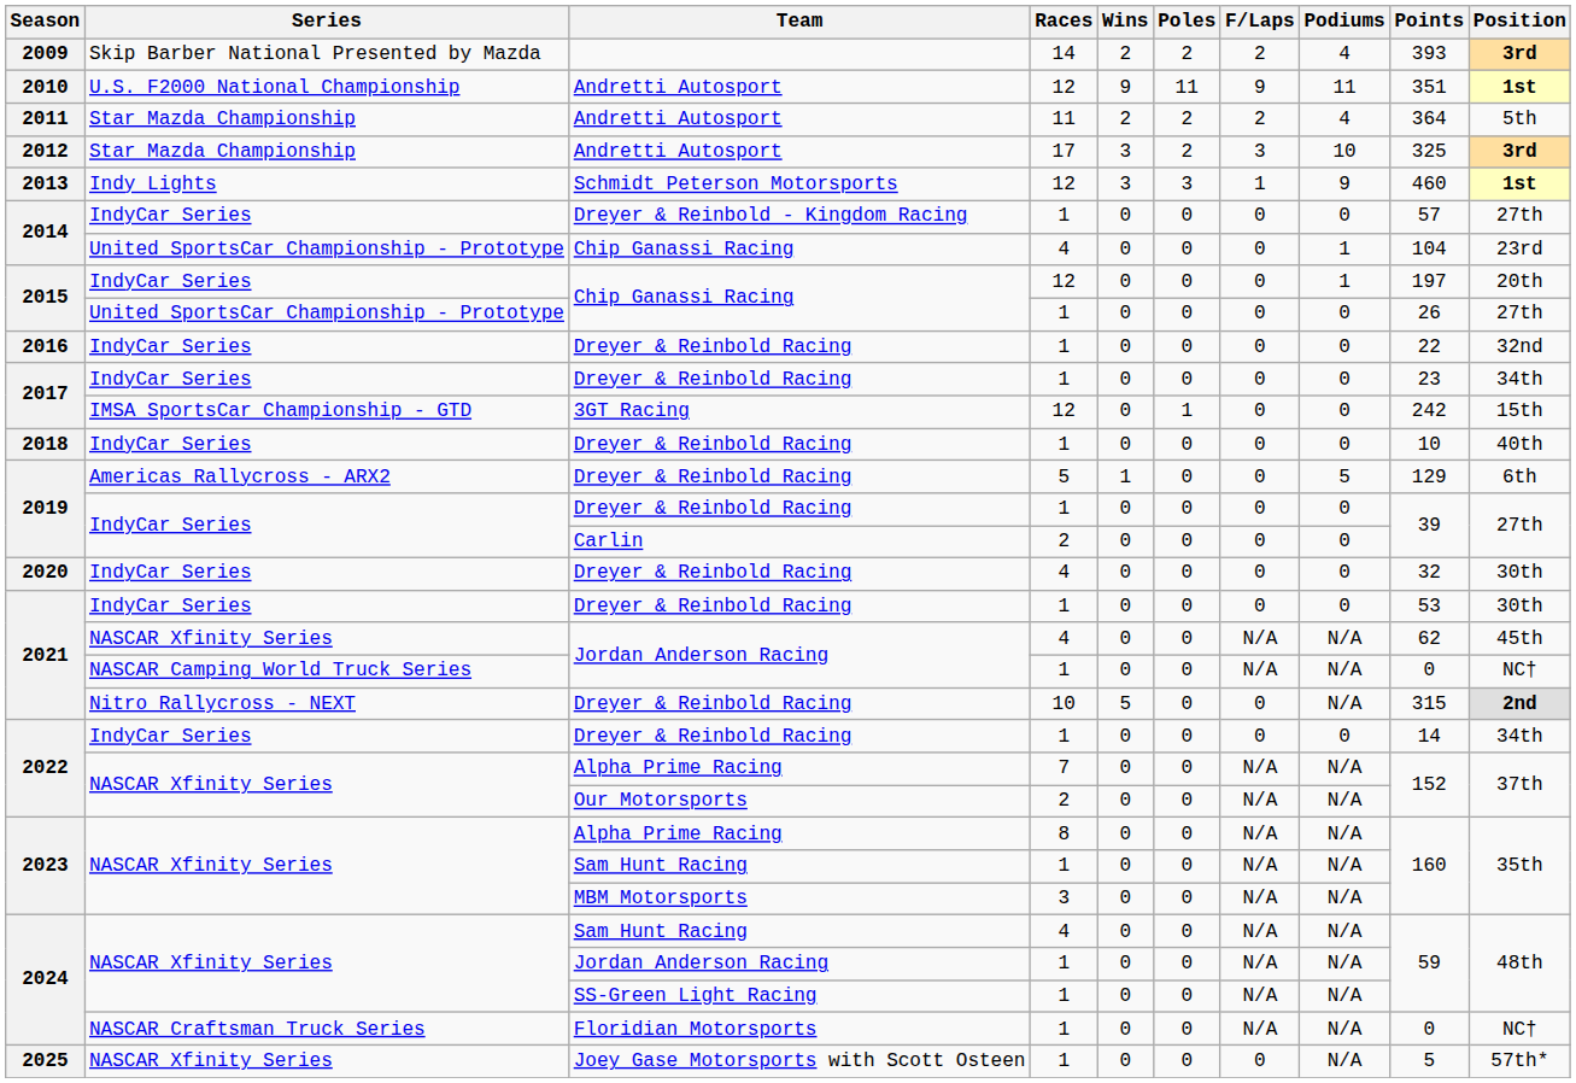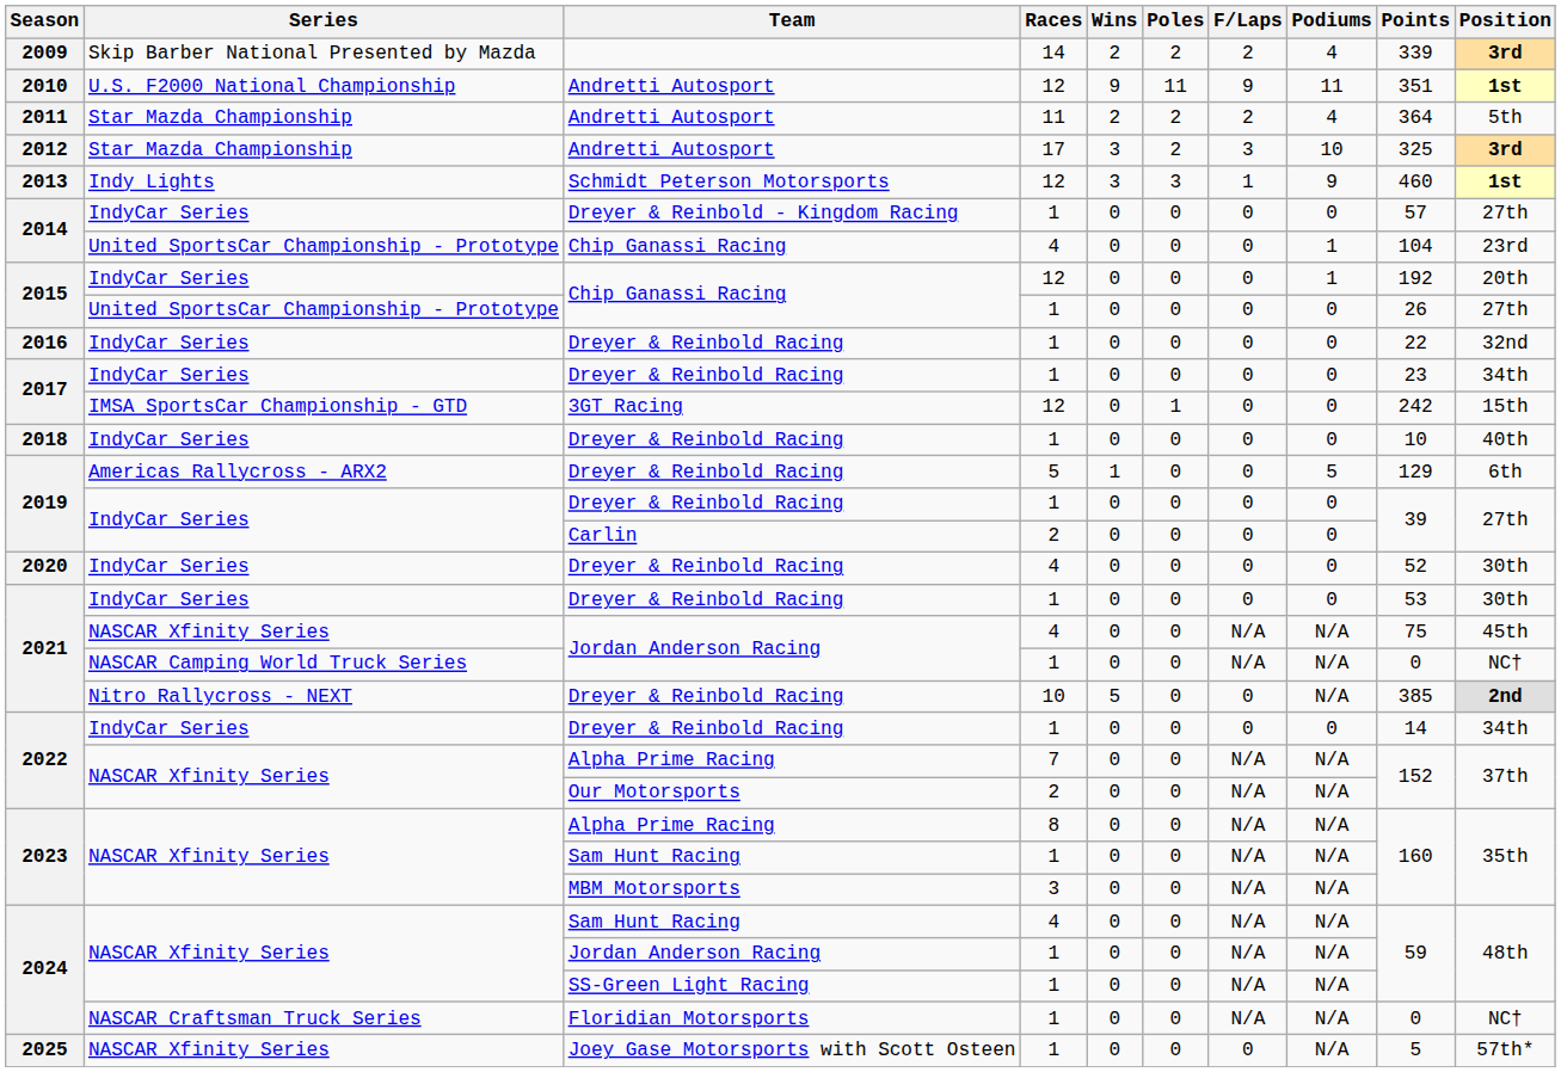 <table class="wikitable" style="font-size: 90%; text-align:center">
 <tr>
 <th>Season</th>
 <th>Series</th>
 <th>Team</th>
 <th>Races</th>
 <th>Wins</th>
 <th>Poles</th>
 <th>F/Laps</th>
 <th>Podiums</th>
 <th>Points</th>
 <th>Position</th>
 </tr>
 <tr>
 <th>2009</th>
 <td align=left>Skip Barber National Presented by Mazda</td>
 <td></td>
 <td>14</td>
 <td>2</td>
 <td>2</td>
 <td>2</td>
 <td>4</td>
-<td>393</td>
+<td>339</td>
 <td style="background:#FFDF9F;"><strong>3rd</strong></td>
 </tr>
 <tr>
 <th>2010</th>
 <td align=left><a href='#'>U.S. F2000 National Championship</a></td>
 <td align=left><a href='#'>Andretti Autosport</a></td>
 <td>12</td>
 <td>9</td>
 <td>11</td>
 <td>9</td>
 <td>11</td>
 <td>351</td>
 <td style="background:#FFFFBF;"><strong>1st</strong></td>
 </tr>
 <tr>
 <th>2011</th>
 <td align=left><a href='#'>Star Mazda Championship</a></td>
 <td align=left><a href='#'>Andretti Autosport</a></td>
 <td>11</td>
 <td>2</td>
 <td>2</td>
 <td>2</td>
 <td>4</td>
 <td>364</td>
 <td>5th</td>
 </tr>
 <tr>
 <th>2012</th>
 <td align=left><a href='#'>Star Mazda Championship</a></td>
 <td align=left><a href='#'>Andretti Autosport</a></td>
 <td>17</td>
 <td>3</td>
 <td>2</td>
 <td>3</td>
 <td>10</td>
 <td>325</td>
 <td style="background:#FFDF9F;"><strong>3rd</strong></td>
 </tr>
 <tr>
 <th>2013</th>
 <td align=left><a href='#'>Indy Lights</a></td>
 <td align=left><a href='#'>Schmidt Peterson Motorsports</a></td>
 <td>12</td>
 <td>3</td>
 <td>3</td>
 <td>1</td>
 <td>9</td>
 <td>460</td>
 <td style="background:#FFFFBF;"><strong>1st</strong></td>
 </tr>
 <tr>
 <th rowspan=2>2014</th>
 <td align=left><a href='#'>IndyCar Series</a></td>
 <td align=left><a href='#'>Dreyer & Reinbold - Kingdom Racing</a></td>
 <td>1</td>
 <td>0</td>
 <td>0</td>
 <td>0</td>
 <td>0</td>
 <td>57</td>
 <td>27th</td>
 </tr>
 <tr>
 <td align=left><a href='#'>United SportsCar Championship - Prototype</a></td>
 <td align=left><a href='#'>Chip Ganassi Racing</a></td>
 <td>4</td>
 <td>0</td>
 <td>0</td>
 <td>0</td>
 <td>1</td>
 <td>104</td>
 <td>23rd</td>
 </tr>
 <tr>
 <th rowspan=2>2015</th>
 <td align=left><a href='#'>IndyCar Series</a></td>
 <td rowspan=2 align=left><a href='#'>Chip Ganassi Racing</a></td>
 <td>12</td>
 <td>0</td>
 <td>0</td>
 <td>0</td>
 <td>1</td>
-<td>197</td>
+<td>192</td>
 <td>20th</td>
 </tr>
 <tr>
 <td align=left><a href='#'>United SportsCar Championship - Prototype</a></td>
 <td>1</td>
 <td>0</td>
 <td>0</td>
 <td>0</td>
 <td>0</td>
 <td>26</td>
 <td>27th</td>
 </tr>
 <tr>
 <th>2016</th>
 <td align=left><a href='#'>IndyCar Series</a></td>
 <td align=left><a href='#'>Dreyer & Reinbold Racing</a></td>
 <td>1</td>
 <td>0</td>
 <td>0</td>
 <td>0</td>
 <td>0</td>
 <td>22</td>
 <td>32nd</td>
 </tr>
 <tr>
 <th rowspan=2>2017</th>
 <td align=left><a href='#'>IndyCar Series</a></td>
 <td align=left><a href='#'>Dreyer & Reinbold Racing</a></td>
 <td>1</td>
 <td>0</td>
 <td>0</td>
 <td>0</td>
 <td>0</td>
 <td>23</td>
 <td>34th</td>
 </tr>
 <tr>
 <td align=left><a href='#'>IMSA SportsCar Championship - GTD</a></td>
 <td align=left><a href='#'>3GT Racing</a></td>
 <td>12</td>
 <td>0</td>
 <td>1</td>
 <td>0</td>
 <td>0</td>
 <td>242</td>
 <td>15th</td>
 </tr>
 <tr>
 <th>2018</th>
 <td align=left><a href='#'>IndyCar Series</a></td>
 <td align=left><a href='#'>Dreyer & Reinbold Racing</a></td>
 <td>1</td>
 <td>0</td>
 <td>0</td>
 <td>0</td>
 <td>0</td>
 <td>10</td>
 <td>40th</td>
 </tr>
 <tr>
 <th rowspan=3>2019</th>
 <td align=left><a href='#'>Americas Rallycross - ARX2</a></td>
 <td align=left><a href='#'>Dreyer & Reinbold Racing</a></td>
 <td>5</td>
 <td>1</td>
 <td>0</td>
 <td>0</td>
 <td>5</td>
 <td>129</td>
 <td>6th</td>
 </tr>
 <tr>
 <td rowspan=2 align=left><a href='#'>IndyCar Series</a></td>
 <td align=left><a href='#'>Dreyer & Reinbold Racing</a></td>
 <td>1</td>
 <td>0</td>
 <td>0</td>
 <td>0</td>
 <td>0</td>
 <td rowspan=2>39</td>
 <td rowspan=2>27th</td>
 </tr>
 <tr>
 <td align=left><a href='#'>Carlin</a></td>
 <td>2</td>
 <td>0</td>
 <td>0</td>
 <td>0</td>
 <td>0</td>
 </tr>
 <tr>
 <th>2020</th>
 <td align=left><a href='#'>IndyCar Series</a></td>
 <td align=left><a href='#'>Dreyer & Reinbold Racing</a></td>
 <td>4</td>
 <td>0</td>
 <td>0</td>
 <td>0</td>
 <td>0</td>
-<td>32</td>
+<td>52</td>
 <td>30th</td>
 </tr>
 <tr>
 <th rowspan=4>2021</th>
 <td align=left><a href='#'>IndyCar Series</a></td>
 <td align=left><a href='#'>Dreyer & Reinbold Racing</a></td>
 <td>1</td>
 <td>0</td>
 <td>0</td>
 <td>0</td>
 <td>0</td>
 <td>53</td>
 <td>30th</td>
 </tr>
 <tr>
 <td align=left><a href='#'>NASCAR Xfinity Series</a></td>
 <td rowspan=2 align=left><a href='#'>Jordan Anderson Racing</a></td>
 <td>4</td>
 <td>0</td>
 <td>0</td>
 <td>N/A</td>
 <td>N/A</td>
-<td>62</td>
+<td>75</td>
 <td>45th</td>
 </tr>
 <tr>
 <td align=left><a href='#'>NASCAR Camping World Truck Series</a></td>
 <td>1</td>
 <td>0</td>
 <td>0</td>
 <td>N/A</td>
 <td>N/A</td>
 <td>0</td>
 <td>NC†</td>
 </tr>
 <tr>
 <td align=left><a href='#'>Nitro Rallycross - NEXT</a></td>
 <td align=left><a href='#'>Dreyer & Reinbold Racing</a></td>
 <td>10</td>
 <td>5</td>
 <td>0</td>
 <td>0</td>
 <td>N/A</td>
-<td>315</td>
+<td>385</td>
 <td style="background:#DFDFDF;"><strong>2nd</strong></td>
 </tr>
 <tr>
 <th rowspan=3>2022</th>
 <td align=left><a href='#'>IndyCar Series</a></td>
 <td align=left><a href='#'>Dreyer & Reinbold Racing</a></td>
 <td>1</td>
 <td>0</td>
 <td>0</td>
 <td>0</td>
 <td>0</td>
 <td>14</td>
 <td>34th</td>
 </tr>
 <tr>
 <td align=left rowspan=2><a href='#'>NASCAR Xfinity Series</a></td>
 <td align=left><a href='#'>Alpha Prime Racing</a></td>
 <td>7</td>
 <td>0</td>
 <td>0</td>
 <td>N/A</td>
 <td>N/A</td>
 <td rowspan=2>152</td>
 <td rowspan=2>37th</td>
 </tr>
 <tr>
 <td align=left><a href='#'>Our Motorsports</a></td>
 <td>2</td>
 <td>0</td>
 <td>0</td>
 <td>N/A</td>
 <td>N/A</td>
 </tr>
 <tr>
 <th rowspan=3>2023</th>
 <td align=left rowspan=3><a href='#'>NASCAR Xfinity Series</a></td>
 <td align=left><a href='#'>Alpha Prime Racing</a></td>
 <td>8</td>
 <td>0</td>
 <td>0</td>
 <td>N/A</td>
 <td>N/A</td>
 <td rowspan=3>160</td>
 <td rowspan=3>35th</td>
 </tr>
 <tr>
 <td align=left><a href='#'>Sam Hunt Racing</a></td>
 <td>1</td>
 <td>0</td>
 <td>0</td>
 <td>N/A</td>
 <td>N/A</td>
 </tr>
 <tr>
 <td align=left><a href='#'>MBM Motorsports</a></td>
 <td>3</td>
 <td>0</td>
 <td>0</td>
 <td>N/A</td>
 <td>N/A</td>
 </tr>
 <tr>
 <th rowspan=4>2024</th>
 <td align=left rowspan=3><a href='#'>NASCAR Xfinity Series</a></td>
 <td align=left><a href='#'>Sam Hunt Racing</a></td>
 <td>4</td>
 <td>0</td>
 <td>0</td>
 <td>N/A</td>
 <td>N/A</td>
 <td rowspan=3>59</td>
 <td rowspan=3>48th</td>
 </tr>
 <tr>
 <td align=left><a href='#'>Jordan Anderson Racing</a></td>
 <td>1</td>
 <td>0</td>
 <td>0</td>
 <td>N/A</td>
 <td>N/A</td>
 </tr>
 <tr>
 <td align=left><a href='#'>SS-Green Light Racing</a></td>
 <td>1</td>
 <td>0</td>
 <td>0</td>
 <td>N/A</td>
 <td>N/A</td>
 </tr>
 <tr>
 <td align=left><a href='#'>NASCAR Craftsman Truck Series</a></td>
 <td align=left><a href='#'>Floridian Motorsports</a></td>
 <td>1</td>
 <td>0</td>
 <td>0</td>
 <td>N/A</td>
 <td>N/A</td>
 <td>0</td>
 <td>NC†</td>
 </tr>
 <tr>
 <th>2025</th>
 <td align=left><a href='#'>NASCAR Xfinity Series</a></td>
 <td align=left><a href='#'>Joey Gase Motorsports</a> with Scott Osteen</td>
 <td>1</td>
 <td>0</td>
 <td>0</td>
 <td>0</td>
 <td>N/A</td>
 <td>5</td>
 <td>57th*</td>
 </tr>
 </table>
